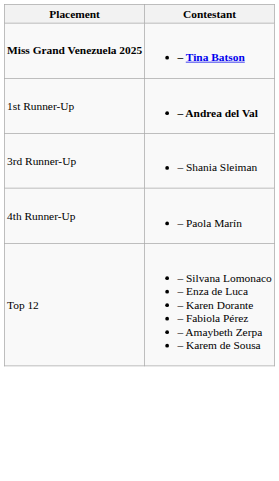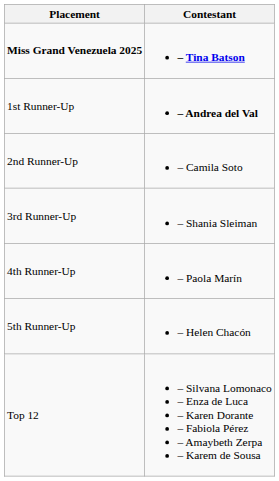 <table class="wikitable sortable" style="font-size: 95%;">
 <tr>
 <th>Placement</th>
 <th>Contestant</th>
 </tr>
 <tr>
 <td><strong>Miss Grand Venezuela 2025</strong></td>
 <td><br><ul><li><strong> – <a href='#'>Tina Batson</a></strong></li></ul></td>
 </tr>
 <tr>
 <td>1st Runner-Up</td>
 <td><strong><br><ul><li> – Andrea del Val</li></ul></strong></td>
 </tr>
 <tr>
+<td>2nd Runner-Up</td>
+<td><br><ul><li> – Camila Soto</li></ul></td>
+</tr>
+<tr>
 <td>3rd Runner-Up</td>
 <td><br><ul><li> – Shania Sleiman</li></ul></td>
 </tr>
 <tr>
 <td>4th Runner-Up</td>
 <td><br><ul><li> – Paola Marín</li></ul></td>
 </tr>
 <tr>
+<td>5th Runner-Up</td>
+<td><br><ul><li> – Helen Chacón</li></ul></td>
+</tr>
+<tr>
 <td>Top 12</td>
 <td><br><ul><li> – Silvana Lomonaco</li><li> – Enza de Luca</li><li> – Karen Dorante</li><li> – Fabiola Pérez</li><li> – Amaybeth Zerpa</li><li> – Karem de Sousa</li></ul></td>
 </tr>
 </table>
